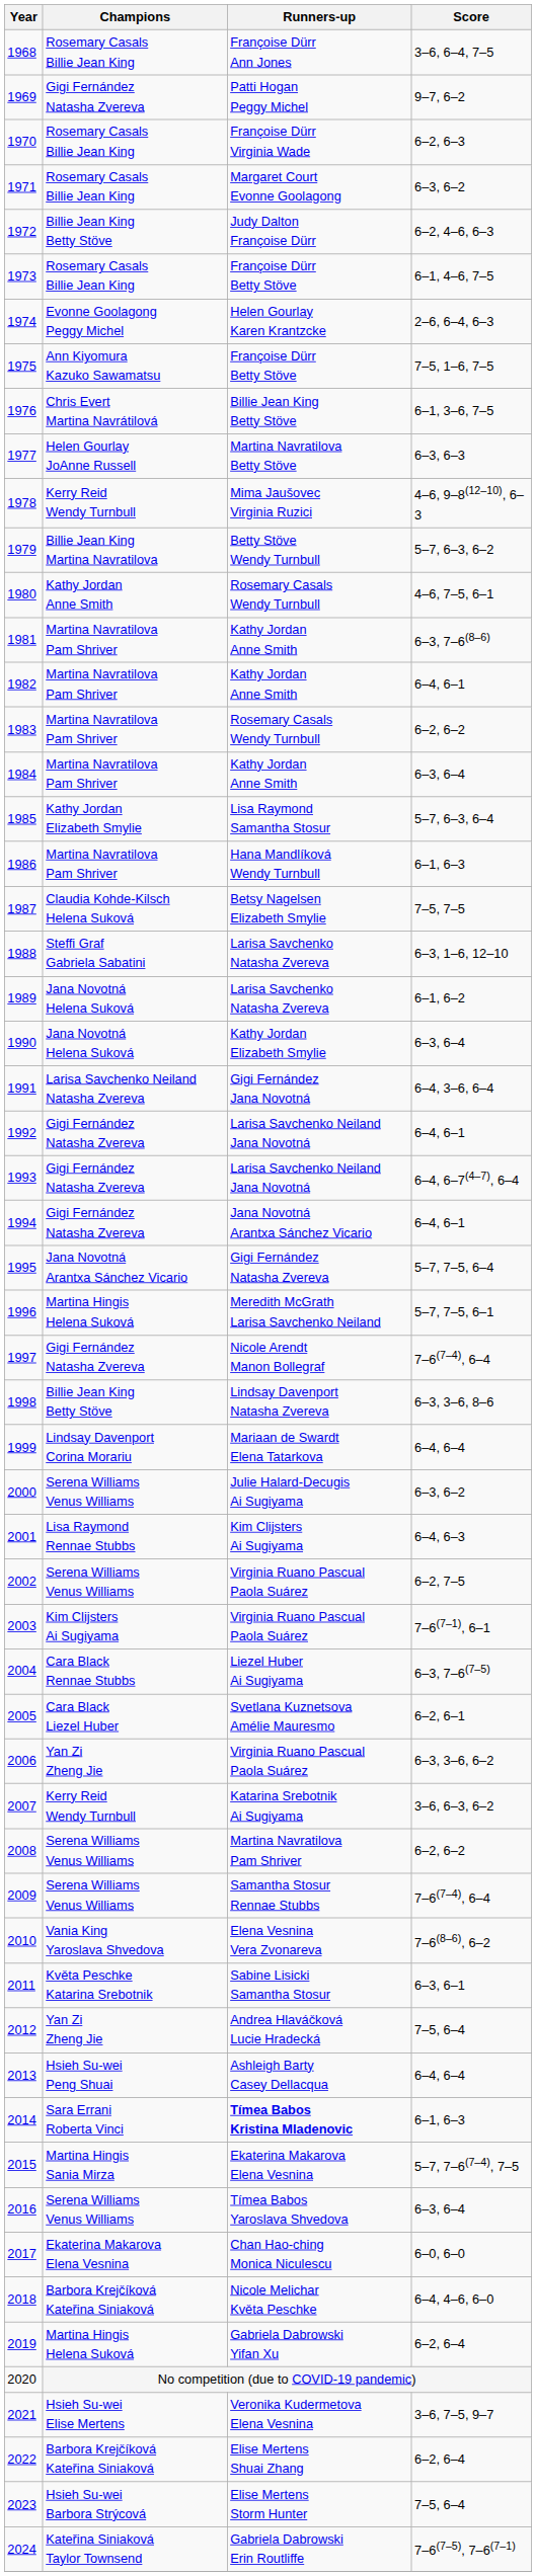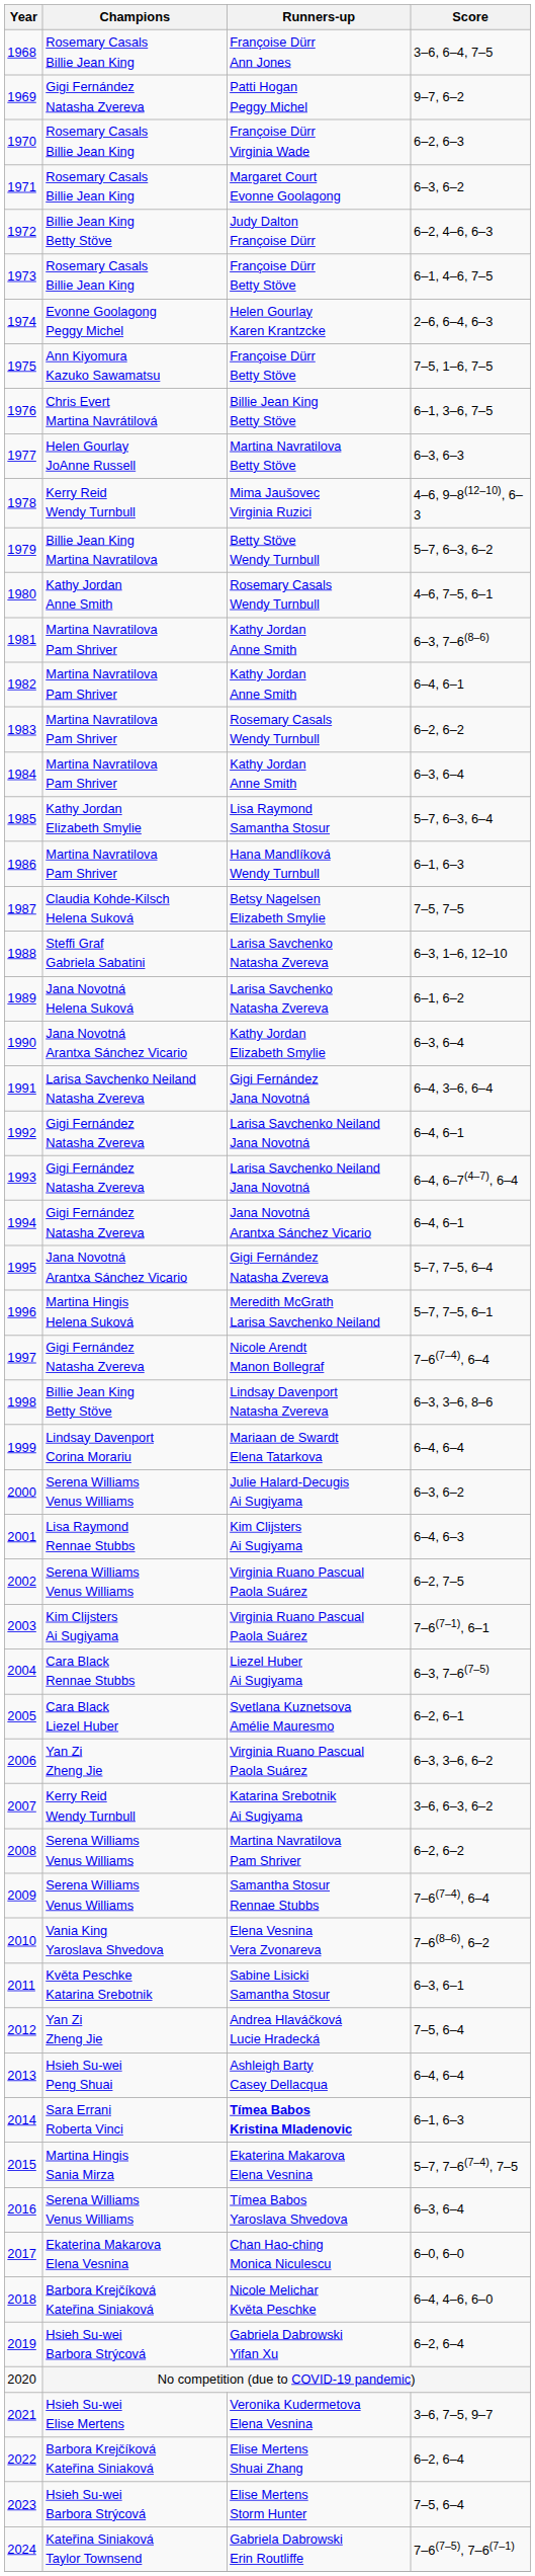 <table class="wikitable sortable" style="font-size:1.00em; line-height:1.5em;">
 <tr>
 <th style="width:40px">Year</th>
 <th style="width:220px">Champions</th>
 <th style="width:220px">Runners-up</th>
 <th style="width:140px" class="unsortable">Score</th>
 </tr>
 <tr>
 <td><a href='#'>1968</a></td>
 <td> <a href='#'>Rosemary Casals</a> <br>  <a href='#'>Billie Jean King</a></td>
 <td> <a href='#'>Françoise Dürr</a> <br>  <a href='#'>Ann Jones</a></td>
 <td>3–6, 6–4, 7–5</td>
 </tr>
 <tr>
 <td><a href='#'>1969</a></td>
 <td> <a href='#'>Gigi Fernández</a> <br>  <a href='#'>Natasha Zvereva</a></td>
 <td> <a href='#'>Patti Hogan</a> <br>  <a href='#'>Peggy Michel</a></td>
 <td>9–7, 6–2</td>
 </tr>
 <tr>
 <td><a href='#'>1970</a></td>
 <td> <a href='#'>Rosemary Casals</a> <br>  <a href='#'>Billie Jean King</a></td>
 <td> <a href='#'>Françoise Dürr</a> <br>  <a href='#'>Virginia Wade</a></td>
 <td>6–2, 6–3</td>
 </tr>
 <tr>
 <td><a href='#'>1971</a></td>
 <td> <a href='#'>Rosemary Casals</a> <br>  <a href='#'>Billie Jean King</a></td>
 <td> <a href='#'>Margaret Court</a> <br>  <a href='#'>Evonne Goolagong</a></td>
 <td>6–3, 6–2</td>
 </tr>
 <tr>
 <td><a href='#'>1972</a></td>
 <td> <a href='#'>Billie Jean King</a> <br>  <a href='#'>Betty Stöve</a></td>
 <td> <a href='#'>Judy Dalton</a> <br>  <a href='#'>Françoise Dürr</a></td>
 <td>6–2, 4–6, 6–3</td>
 </tr>
 <tr>
 <td><a href='#'>1973</a></td>
 <td> <a href='#'>Rosemary Casals</a> <br>  <a href='#'>Billie Jean King</a></td>
 <td> <a href='#'>Françoise Dürr</a> <br>  <a href='#'>Betty Stöve</a></td>
 <td>6–1, 4–6, 7–5</td>
 </tr>
 <tr>
 <td><a href='#'>1974</a></td>
 <td> <a href='#'>Evonne Goolagong</a> <br>  <a href='#'>Peggy Michel</a></td>
 <td> <a href='#'>Helen Gourlay</a> <br>  <a href='#'>Karen Krantzcke</a></td>
 <td>2–6, 6–4, 6–3</td>
 </tr>
 <tr>
 <td><a href='#'>1975</a></td>
 <td> <a href='#'>Ann Kiyomura</a> <br>  <a href='#'>Kazuko Sawamatsu</a></td>
 <td> <a href='#'>Françoise Dürr</a> <br>  <a href='#'>Betty Stöve</a></td>
 <td>7–5, 1–6, 7–5</td>
 </tr>
 <tr>
 <td><a href='#'>1976</a></td>
 <td> <a href='#'>Chris Evert</a> <br>  <a href='#'>Martina Navrátilová</a></td>
 <td> <a href='#'>Billie Jean King</a> <br>  <a href='#'>Betty Stöve</a></td>
 <td>6–1, 3–6, 7–5</td>
 </tr>
 <tr>
 <td><a href='#'>1977</a></td>
 <td> <a href='#'>Helen Gourlay</a> <br>  <a href='#'>JoAnne Russell</a></td>
 <td> <a href='#'>Martina Navratilova</a> <br>  <a href='#'>Betty Stöve</a></td>
 <td>6–3, 6–3</td>
 </tr>
 <tr>
 <td><a href='#'>1978</a></td>
 <td> <a href='#'>Kerry Reid</a> <br>  <a href='#'>Wendy Turnbull</a></td>
 <td> <a href='#'>Mima Jaušovec</a> <br>  <a href='#'>Virginia Ruzici</a></td>
 <td>4–6, 9–8<sup>(12–10)</sup>, 6–3</td>
 </tr>
 <tr>
 <td><a href='#'>1979</a></td>
 <td> <a href='#'>Billie Jean King</a> <br>  <a href='#'>Martina Navratilova</a></td>
 <td> <a href='#'>Betty Stöve</a> <br>  <a href='#'>Wendy Turnbull</a></td>
 <td>5–7, 6–3, 6–2</td>
 </tr>
 <tr>
 <td><a href='#'>1980</a></td>
 <td> <a href='#'>Kathy Jordan</a> <br>  <a href='#'>Anne Smith</a></td>
 <td> <a href='#'>Rosemary Casals</a> <br>  <a href='#'>Wendy Turnbull</a></td>
 <td>4–6, 7–5, 6–1</td>
 </tr>
 <tr>
 <td><a href='#'>1981</a></td>
 <td> <a href='#'>Martina Navratilova</a> <br>  <a href='#'>Pam Shriver</a></td>
 <td> <a href='#'>Kathy Jordan</a> <br>  <a href='#'>Anne Smith</a></td>
 <td>6–3, 7–6<sup>(8–6)</sup></td>
 </tr>
 <tr>
 <td><a href='#'>1982</a></td>
 <td> <a href='#'>Martina Navratilova</a> <br>  <a href='#'>Pam Shriver</a></td>
 <td> <a href='#'>Kathy Jordan</a> <br>  <a href='#'>Anne Smith</a></td>
 <td>6–4, 6–1</td>
 </tr>
 <tr>
 <td><a href='#'>1983</a></td>
 <td> <a href='#'>Martina Navratilova</a> <br>  <a href='#'>Pam Shriver</a></td>
 <td> <a href='#'>Rosemary Casals</a> <br>  <a href='#'>Wendy Turnbull</a></td>
 <td>6–2, 6–2</td>
 </tr>
 <tr>
 <td><a href='#'>1984</a></td>
 <td> <a href='#'>Martina Navratilova</a> <br>  <a href='#'>Pam Shriver</a></td>
 <td> <a href='#'>Kathy Jordan</a> <br>  <a href='#'>Anne Smith</a></td>
 <td>6–3, 6–4</td>
 </tr>
 <tr>
 <td><a href='#'>1985</a></td>
 <td> <a href='#'>Kathy Jordan</a> <br>  <a href='#'>Elizabeth Smylie</a></td>
 <td> <a href='#'>Lisa Raymond</a> <br>  <a href='#'>Samantha Stosur</a></td>
 <td>5–7, 6–3, 6–4</td>
 </tr>
 <tr>
 <td><a href='#'>1986</a></td>
 <td> <a href='#'>Martina Navratilova</a> <br>  <a href='#'>Pam Shriver</a></td>
 <td> <a href='#'>Hana Mandlíková</a> <br>  <a href='#'>Wendy Turnbull</a></td>
 <td>6–1, 6–3</td>
 </tr>
 <tr>
 <td><a href='#'>1987</a></td>
 <td> <a href='#'>Claudia Kohde-Kilsch</a> <br>  <a href='#'>Helena Suková</a></td>
 <td> <a href='#'>Betsy Nagelsen</a> <br>  <a href='#'>Elizabeth Smylie</a></td>
 <td>7–5, 7–5</td>
 </tr>
 <tr>
 <td><a href='#'>1988</a></td>
 <td> <a href='#'>Steffi Graf</a> <br>  <a href='#'>Gabriela Sabatini</a></td>
 <td> <a href='#'>Larisa Savchenko</a> <br>  <a href='#'>Natasha Zvereva</a></td>
 <td>6–3, 1–6, 12–10</td>
 </tr>
 <tr>
 <td><a href='#'>1989</a></td>
 <td> <a href='#'>Jana Novotná</a> <br>  <a href='#'>Helena Suková</a></td>
 <td> <a href='#'>Larisa Savchenko</a> <br>  <a href='#'>Natasha Zvereva</a></td>
 <td>6–1, 6–2</td>
 </tr>
 <tr>
 <td><a href='#'>1990</a></td>
-<td> <a href='#'>Jana Novotná</a> <br>  <a href='#'>Helena Suková</a></td>
+<td> <a href='#'>Jana Novotná</a> <br>  <a href='#'>Arantxa Sánchez Vicario</a></td>
 <td> <a href='#'>Kathy Jordan</a> <br>  <a href='#'>Elizabeth Smylie</a></td>
 <td>6–3, 6–4</td>
 </tr>
 <tr>
 <td><a href='#'>1991</a></td>
 <td> <a href='#'>Larisa Savchenko Neiland</a> <br>  <a href='#'>Natasha Zvereva</a></td>
 <td> <a href='#'>Gigi Fernández</a> <br>  <a href='#'>Jana Novotná</a></td>
 <td>6–4, 3–6, 6–4</td>
 </tr>
 <tr>
 <td><a href='#'>1992</a></td>
 <td> <a href='#'>Gigi Fernández</a> <br>  <a href='#'>Natasha Zvereva</a></td>
 <td> <a href='#'>Larisa Savchenko Neiland</a> <br>  <a href='#'>Jana Novotná</a></td>
 <td>6–4, 6–1</td>
 </tr>
 <tr>
 <td><a href='#'>1993</a></td>
 <td> <a href='#'>Gigi Fernández</a> <br>  <a href='#'>Natasha Zvereva</a></td>
 <td> <a href='#'>Larisa Savchenko Neiland</a> <br>  <a href='#'>Jana Novotná</a></td>
 <td>6–4, 6–7<sup>(4–7)</sup>, 6–4</td>
 </tr>
 <tr>
 <td><a href='#'>1994</a></td>
 <td> <a href='#'>Gigi Fernández</a> <br>  <a href='#'>Natasha Zvereva</a></td>
 <td> <a href='#'>Jana Novotná</a> <br>  <a href='#'>Arantxa Sánchez Vicario</a></td>
 <td>6–4, 6–1</td>
 </tr>
 <tr>
 <td><a href='#'>1995</a></td>
 <td> <a href='#'>Jana Novotná</a> <br>  <a href='#'>Arantxa Sánchez Vicario</a></td>
 <td> <a href='#'>Gigi Fernández</a> <br>  <a href='#'>Natasha Zvereva</a></td>
 <td>5–7, 7–5, 6–4</td>
 </tr>
 <tr>
 <td><a href='#'>1996</a></td>
 <td> <a href='#'>Martina Hingis</a> <br>  <a href='#'>Helena Suková</a></td>
 <td> <a href='#'>Meredith McGrath</a> <br>  <a href='#'>Larisa Savchenko Neiland</a></td>
 <td>5–7, 7–5, 6–1</td>
 </tr>
 <tr>
 <td><a href='#'>1997</a></td>
 <td> <a href='#'>Gigi Fernández</a> <br>  <a href='#'>Natasha Zvereva</a></td>
 <td> <a href='#'>Nicole Arendt</a> <br>  <a href='#'>Manon Bollegraf</a></td>
 <td>7–6<sup>(7–4)</sup>, 6–4</td>
 </tr>
 <tr>
 <td><a href='#'>1998</a></td>
 <td> <a href='#'>Billie Jean King</a> <br>  <a href='#'>Betty Stöve</a></td>
 <td> <a href='#'>Lindsay Davenport</a> <br>  <a href='#'>Natasha Zvereva</a></td>
 <td>6–3, 3–6, 8–6</td>
 </tr>
 <tr>
 <td><a href='#'>1999</a></td>
 <td> <a href='#'>Lindsay Davenport</a> <br>  <a href='#'>Corina Morariu</a></td>
 <td> <a href='#'>Mariaan de Swardt</a> <br>  <a href='#'>Elena Tatarkova</a></td>
 <td>6–4, 6–4</td>
 </tr>
 <tr>
 <td><a href='#'>2000</a></td>
 <td> <a href='#'>Serena Williams</a> <br>  <a href='#'>Venus Williams</a></td>
 <td> <a href='#'>Julie Halard-Decugis</a> <br>  <a href='#'>Ai Sugiyama</a></td>
 <td>6–3, 6–2</td>
 </tr>
 <tr>
 <td><a href='#'>2001</a></td>
 <td> <a href='#'>Lisa Raymond</a> <br>  <a href='#'>Rennae Stubbs</a></td>
 <td> <a href='#'>Kim Clijsters</a> <br>  <a href='#'>Ai Sugiyama</a></td>
 <td>6–4, 6–3</td>
 </tr>
 <tr>
 <td><a href='#'>2002</a></td>
 <td> <a href='#'>Serena Williams</a> <br>  <a href='#'>Venus Williams</a></td>
 <td> <a href='#'>Virginia Ruano Pascual</a> <br>  <a href='#'>Paola Suárez</a></td>
 <td>6–2, 7–5</td>
 </tr>
 <tr>
 <td><a href='#'>2003</a></td>
 <td> <a href='#'>Kim Clijsters</a> <br>  <a href='#'>Ai Sugiyama</a></td>
 <td> <a href='#'>Virginia Ruano Pascual</a> <br>  <a href='#'>Paola Suárez</a></td>
 <td>7–6<sup>(7–1)</sup>, 6–1</td>
 </tr>
 <tr>
 <td><a href='#'>2004</a></td>
 <td> <a href='#'>Cara Black</a> <br>  <a href='#'>Rennae Stubbs</a></td>
 <td> <a href='#'>Liezel Huber</a> <br>  <a href='#'>Ai Sugiyama</a></td>
 <td>6–3, 7–6<sup>(7–5)</sup></td>
 </tr>
 <tr>
 <td><a href='#'>2005</a></td>
 <td> <a href='#'>Cara Black</a> <br>  <a href='#'>Liezel Huber</a></td>
 <td> <a href='#'>Svetlana Kuznetsova</a> <br>  <a href='#'>Amélie Mauresmo</a></td>
 <td>6–2, 6–1</td>
 </tr>
 <tr>
 <td><a href='#'>2006</a></td>
 <td> <a href='#'>Yan Zi</a> <br>  <a href='#'>Zheng Jie</a></td>
 <td> <a href='#'>Virginia Ruano Pascual</a> <br>  <a href='#'>Paola Suárez</a></td>
 <td>6–3, 3–6, 6–2</td>
 </tr>
 <tr>
 <td><a href='#'>2007</a></td>
 <td> <a href='#'>Kerry Reid</a> <br>  <a href='#'>Wendy Turnbull</a></td>
 <td> <a href='#'>Katarina Srebotnik</a> <br>  <a href='#'>Ai Sugiyama</a></td>
 <td>3–6, 6–3, 6–2</td>
 </tr>
 <tr>
 <td><a href='#'>2008</a></td>
 <td> <a href='#'>Serena Williams</a> <br>  <a href='#'>Venus Williams</a></td>
 <td> <a href='#'>Martina Navratilova</a> <br>  <a href='#'>Pam Shriver</a></td>
 <td>6–2, 6–2</td>
 </tr>
 <tr>
 <td><a href='#'>2009</a></td>
 <td> <a href='#'>Serena Williams</a> <br>  <a href='#'>Venus Williams</a></td>
 <td> <a href='#'>Samantha Stosur</a> <br>  <a href='#'>Rennae Stubbs</a></td>
 <td>7–6<sup>(7–4)</sup>, 6–4</td>
 </tr>
 <tr>
 <td><a href='#'>2010</a></td>
 <td> <a href='#'>Vania King</a> <br>  <a href='#'>Yaroslava Shvedova</a></td>
 <td> <a href='#'>Elena Vesnina</a> <br>  <a href='#'>Vera Zvonareva</a></td>
 <td>7–6<sup>(8–6)</sup>, 6–2</td>
 </tr>
 <tr>
 <td><a href='#'>2011</a></td>
 <td> <a href='#'>Květa Peschke</a> <br>  <a href='#'>Katarina Srebotnik</a></td>
 <td> <a href='#'>Sabine Lisicki</a> <br>  <a href='#'>Samantha Stosur</a></td>
 <td>6–3, 6–1</td>
 </tr>
 <tr>
 <td><a href='#'>2012</a></td>
 <td> <a href='#'>Yan Zi</a> <br>  <a href='#'>Zheng Jie</a></td>
 <td> <a href='#'>Andrea Hlaváčková</a> <br>  <a href='#'>Lucie Hradecká</a></td>
 <td>7–5, 6–4</td>
 </tr>
 <tr>
 <td><a href='#'>2013</a></td>
 <td> <a href='#'>Hsieh Su-wei</a> <br>  <a href='#'>Peng Shuai</a></td>
 <td> <a href='#'>Ashleigh Barty</a> <br>  <a href='#'>Casey Dellacqua</a></td>
 <td>6–4, 6–4</td>
 </tr>
 <tr>
 <td><a href='#'>2014</a></td>
 <td> <a href='#'>Sara Errani</a> <br>  <a href='#'>Roberta Vinci</a></td>
 <td><strong> <a href='#'>Tímea Babos</a> <br>  <a href='#'>Kristina Mladenovic</a></strong></td>
 <td>6–1, 6–3</td>
 </tr>
 <tr>
 <td><a href='#'>2015</a></td>
 <td> <a href='#'>Martina Hingis</a> <br>  <a href='#'>Sania Mirza</a></td>
 <td> <a href='#'>Ekaterina Makarova</a> <br>  <a href='#'>Elena Vesnina</a></td>
 <td>5–7, 7–6<sup>(7–4)</sup>, 7–5</td>
 </tr>
 <tr>
 <td><a href='#'>2016</a></td>
 <td> <a href='#'>Serena Williams</a> <br>  <a href='#'>Venus Williams</a></td>
 <td> <a href='#'>Tímea Babos</a> <br>  <a href='#'>Yaroslava Shvedova</a></td>
 <td>6–3, 6–4</td>
 </tr>
 <tr>
 <td><a href='#'>2017</a></td>
 <td> <a href='#'>Ekaterina Makarova</a> <br>  <a href='#'>Elena Vesnina</a></td>
 <td> <a href='#'>Chan Hao-ching</a> <br>  <a href='#'>Monica Niculescu</a></td>
 <td>6–0, 6–0</td>
 </tr>
 <tr>
 <td><a href='#'>2018</a></td>
 <td> <a href='#'>Barbora Krejčíková</a> <br>  <a href='#'>Kateřina Siniaková</a></td>
 <td> <a href='#'>Nicole Melichar</a> <br>  <a href='#'>Květa Peschke</a></td>
 <td>6–4, 4–6, 6–0</td>
 </tr>
 <tr>
 <td><a href='#'>2019</a></td>
-<td> <a href='#'>Martina Hingis</a> <br>  <a href='#'>Helena Suková</a></td>
+<td> <a href='#'>Hsieh Su-wei</a> <br>  <a href='#'>Barbora Strýcová</a></td>
 <td> <a href='#'>Gabriela Dabrowski</a> <br>  <a href='#'>Yifan Xu</a></td>
 <td>6–2, 6–4</td>
 </tr>
 <tr>
 <td>2020</td>
 <td align="center" bgcolor="#f5f5f5" colspan="3">No competition (due to <a href='#'>COVID-19 pandemic</a>)</td>
 </tr>
 <tr>
 <td><a href='#'>2021</a></td>
 <td> <a href='#'>Hsieh Su-wei</a> <br>  <a href='#'>Elise Mertens</a></td>
 <td> <a href='#'>Veronika Kudermetova</a> <br>  <a href='#'>Elena Vesnina</a></td>
 <td>3–6, 7–5, 9–7</td>
 </tr>
 <tr>
 <td><a href='#'>2022</a></td>
 <td> <a href='#'>Barbora Krejčíková</a> <br>  <a href='#'>Kateřina Siniaková</a></td>
 <td> <a href='#'>Elise Mertens</a>  <br>  <a href='#'>Shuai Zhang</a></td>
 <td>6–2, 6–4</td>
 </tr>
 <tr>
 <td><a href='#'>2023</a></td>
 <td> <a href='#'>Hsieh Su-wei</a> <br>  <a href='#'>Barbora Strýcová</a></td>
 <td> <a href='#'>Elise Mertens</a> <br>  <a href='#'>Storm Hunter</a></td>
 <td>7–5, 6–4</td>
 </tr>
 <tr>
 <td><a href='#'>2024</a></td>
 <td> <a href='#'>Kateřina Siniaková</a>  <br>  <a href='#'>Taylor Townsend</a></td>
 <td> <a href='#'>Gabriela Dabrowski</a>  <br>  <a href='#'>Erin Routliffe</a></td>
 <td>7–6<sup>(7–5)</sup>, 7–6<sup>(7–1)</sup></td>
 </tr>
 <tr>
 </tr>
 </table>
